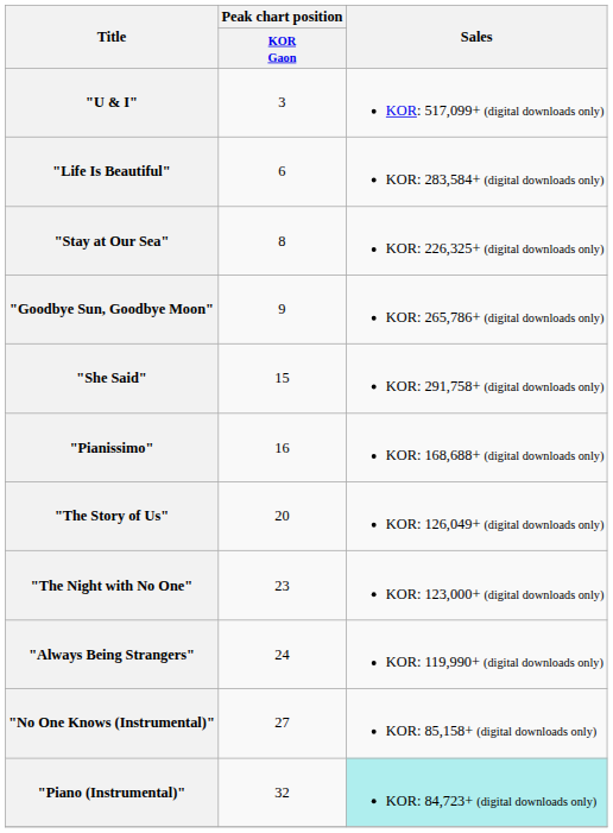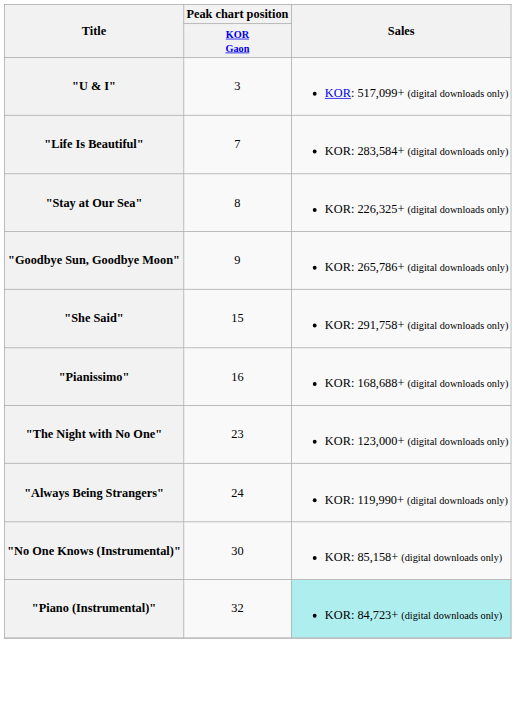 <table class="wikitable sortable plainrowheaders">
 <tr>
 <th scope="col" rowspan=2>Title</th>
 <th scope="col">Peak chart position</th>
 <th scope="col" rowspan=2>Sales</th>
 </tr>
 <tr>
 <th style="text-align:center;"><small><a href='#'>KOR<br>Gaon</a></small><br></th>
 </tr>
 <tr>
 <th scope="row" align="left">"U & I"</th>
 <td style="text-align:center;">3</td>
 <td><br><ul><li><a href='#'>KOR</a>: 517,099+ <small>(digital downloads only)</small></li></ul></td>
 </tr>
 <tr>
 <th scope="row" align="left">"Life Is Beautiful"</th>
-<td style="text-align:center;">6</td>
+<td style="text-align:center;">7</td>
 <td><br><ul><li>KOR: 283,584+ <small>(digital downloads only)</small></li></ul></td>
 </tr>
 <tr>
 <th scope="row" align="left">"Stay at Our Sea"</th>
 <td style="text-align:center;">8</td>
 <td><br><ul><li>KOR: 226,325+ <small>(digital downloads only)</small></li></ul></td>
 </tr>
 <tr>
 <th scope="row" align="left">"Goodbye Sun, Goodbye Moon"</th>
 <td style="text-align:center;">9</td>
 <td><br><ul><li>KOR: 265,786+ <small>(digital downloads only)</small></li></ul></td>
 </tr>
 <tr>
 <th scope="row" align="left">"She Said"</th>
 <td style="text-align:center;">15</td>
 <td><br><ul><li>KOR: 291,758+ <small>(digital downloads only)</small></li></ul></td>
 </tr>
 <tr>
 <th scope="row" align="left">"Pianissimo"</th>
 <td style="text-align:center;">16</td>
 <td><br><ul><li>KOR: 168,688+ <small>(digital downloads only)</small></li></ul></td>
 </tr>
 <tr>
-<th scope="row" align="left">"The Story of Us"</th>
-<td style="text-align:center;">20</td>
-<td><br><ul><li>KOR: 126,049+ <small>(digital downloads only)</small></li></ul></td>
-</tr>
-<tr>
 <th scope="row" align="left">"The Night with No One"</th>
 <td style="text-align:center;">23</td>
 <td><br><ul><li>KOR: 123,000+ <small>(digital downloads only)</small></li></ul></td>
 </tr>
 <tr>
 <th scope="row" align="left">"Always Being Strangers"</th>
 <td style="text-align:center;">24</td>
 <td><br><ul><li>KOR: 119,990+ <small>(digital downloads only)</small></li></ul></td>
 </tr>
 <tr>
 <th scope="row" align="left">"No One Knows (Instrumental)"</th>
-<td style="text-align:center;">27</td>
+<td style="text-align:center;">30</td>
 <td><br><ul><li>KOR: 85,158+ <small>(digital downloads only)</small></li></ul></td>
 </tr>
 <tr>
 <th scope="row" align="left">"Piano (Instrumental)"</th>
 <td style="text-align:center;">32</td>
 <td style="background: paleturquoise;"><br><ul><li>KOR: 84,723+ <small>(digital downloads only)</small></li></ul></td>
 </tr>
 <tr>
 </tr>
 </table>
